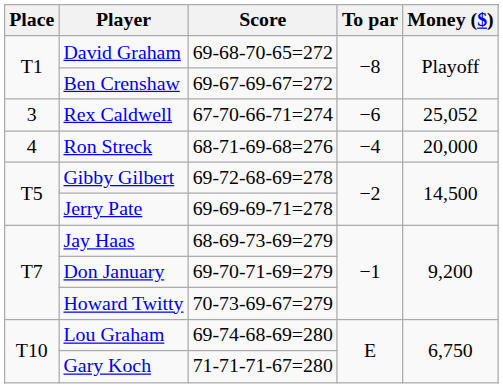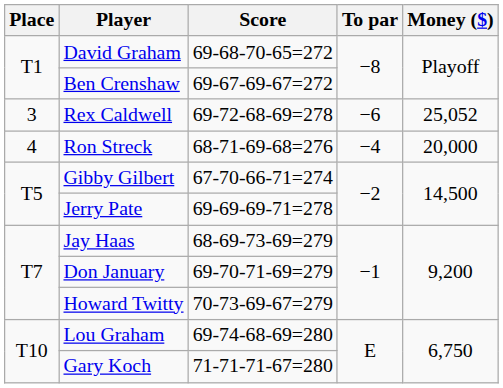 <table class=wikitable>
 <tr>
 <th>Place</th>
 <th>Player</th>
 <th>Score</th>
 <th>To par</th>
 <th>Money (<a href='#'>$</a>)</th>
 </tr>
 <tr>
 <td rowspan=2 align=center>T1</td>
 <td> <a href='#'>David Graham</a></td>
 <td>69-68-70-65=272</td>
 <td rowspan=2 align=center>−8</td>
 <td rowspan=2 align=center>Playoff</td>
 </tr>
 <tr>
 <td> <a href='#'>Ben Crenshaw</a></td>
 <td>69-67-69-67=272</td>
 </tr>
 <tr>
 <td align=center>3</td>
 <td> <a href='#'>Rex Caldwell</a></td>
-<td>67-70-66-71=274</td>
+<td>69-72-68-69=278</td>
 <td align=center>−6</td>
 <td align=center>25,052</td>
 </tr>
 <tr>
 <td align=center>4</td>
 <td> <a href='#'>Ron Streck</a></td>
 <td>68-71-69-68=276</td>
 <td align=center>−4</td>
 <td align=center>20,000</td>
 </tr>
 <tr>
 <td rowspan=2 align=center>T5</td>
 <td> <a href='#'>Gibby Gilbert</a></td>
-<td>69-72-68-69=278</td>
+<td>67-70-66-71=274</td>
 <td rowspan=2 align=center>−2</td>
 <td rowspan=2 align=center>14,500</td>
 </tr>
 <tr>
 <td> <a href='#'>Jerry Pate</a></td>
 <td>69-69-69-71=278</td>
 </tr>
 <tr>
 <td rowspan=3 align=center>T7</td>
 <td> <a href='#'>Jay Haas</a></td>
 <td>68-69-73-69=279</td>
 <td rowspan=3 align=center>−1</td>
 <td rowspan=3 align=center>9,200</td>
 </tr>
 <tr>
 <td> <a href='#'>Don January</a></td>
 <td>69-70-71-69=279</td>
 </tr>
 <tr>
 <td> <a href='#'>Howard Twitty</a></td>
 <td>70-73-69-67=279</td>
 </tr>
 <tr>
 <td rowspan=2 align=center>T10</td>
 <td> <a href='#'>Lou Graham</a></td>
 <td>69-74-68-69=280</td>
 <td rowspan=2 align=center>E</td>
 <td rowspan=2 align=center>6,750</td>
 </tr>
 <tr>
 <td> <a href='#'>Gary Koch</a></td>
 <td>71-71-71-67=280</td>
 </tr>
 </table>
